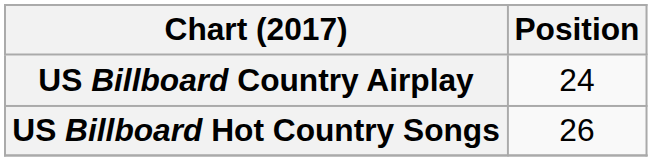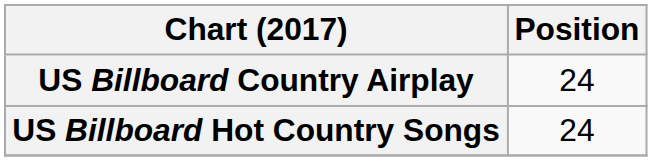 <table class="wikitable sortable plainrowheaders" style="text-align:center">
 <tr>
 <th scope="col">Chart (2017)</th>
 <th scope="col">Position</th>
 </tr>
 <tr>
 <th scope="row">US <em>Billboard</em> Country Airplay</th>
 <td>24</td>
 </tr>
 <tr>
 <th scope="row">US <em>Billboard</em> Hot Country Songs</th>
-<td>26</td>
+<td>24</td>
 </tr>
 <tr>
 </tr>
 </table>
